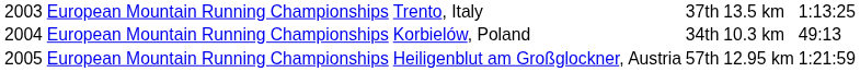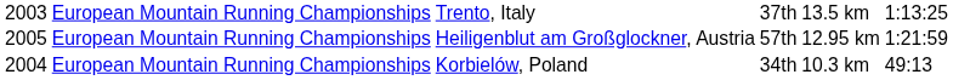 <table>
 <tr>
 <td>2003</td>
 <td><a href='#'>European Mountain Running Championships</a></td>
 <td><a href='#'>Trento</a>, Italy</td>
 <td>37th</td>
 <td>13.5 km</td>
 <td>1:13:25</td>
 </tr>
 <tr>
+<td>2005</td>
+<td><a href='#'>European Mountain Running Championships</a></td>
+<td><a href='#'>Heiligenblut am Großglockner</a>, Austria</td>
+<td>57th</td>
+<td>12.95 km</td>
+<td>1:21:59</td>
+</tr>
+<tr>
 <td>2004</td>
 <td><a href='#'>European Mountain Running Championships</a></td>
 <td><a href='#'>Korbielów</a>, Poland</td>
 <td>34th</td>
 <td>10.3 km</td>
 <td>49:13</td>
 </tr>
-<tr>
-<td>2005</td>
-<td><a href='#'>European Mountain Running Championships</a></td>
-<td><a href='#'>Heiligenblut am Großglockner</a>, Austria</td>
-<td>57th</td>
-<td>12.95 km</td>
-<td>1:21:59</td>
-</tr>
 </table>
